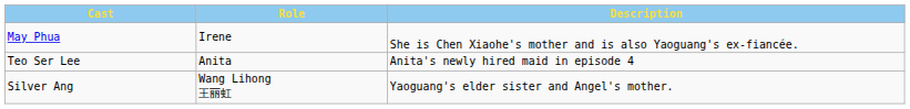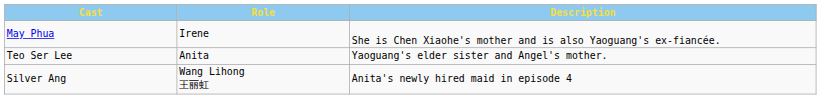 <table class="wikitable">
 <tr>
 <th style="background:#8ecaef; color:#f5de40; width:17%">Cast</th>
 <th style="background:#8ecaef; color:#f5de40; width:17%">Role</th>
 <th style="background:#8ecaef; color:#f5de40; width:46%">Description</th>
 </tr>
 <tr>
 <td><a href='#'>May Phua</a></td>
 <td>Irene</td>
 <td><br>She is Chen Xiaohe's mother and is also Yaoguang's ex-fiancée.</td>
 </tr>
 <tr>
 <td>Teo Ser Lee</td>
 <td>Anita</td>
-<td>Anita's newly hired maid in episode 4</td>
+<td>Yaoguang's elder sister and Angel's mother.</td>
 </tr>
 <tr>
 <td>Silver Ang</td>
 <td>Wang Lihong <br> 王丽虹</td>
-<td>Yaoguang's elder sister and Angel's mother.</td>
+<td>Anita's newly hired maid in episode 4</td>
 </tr>
 </table>
